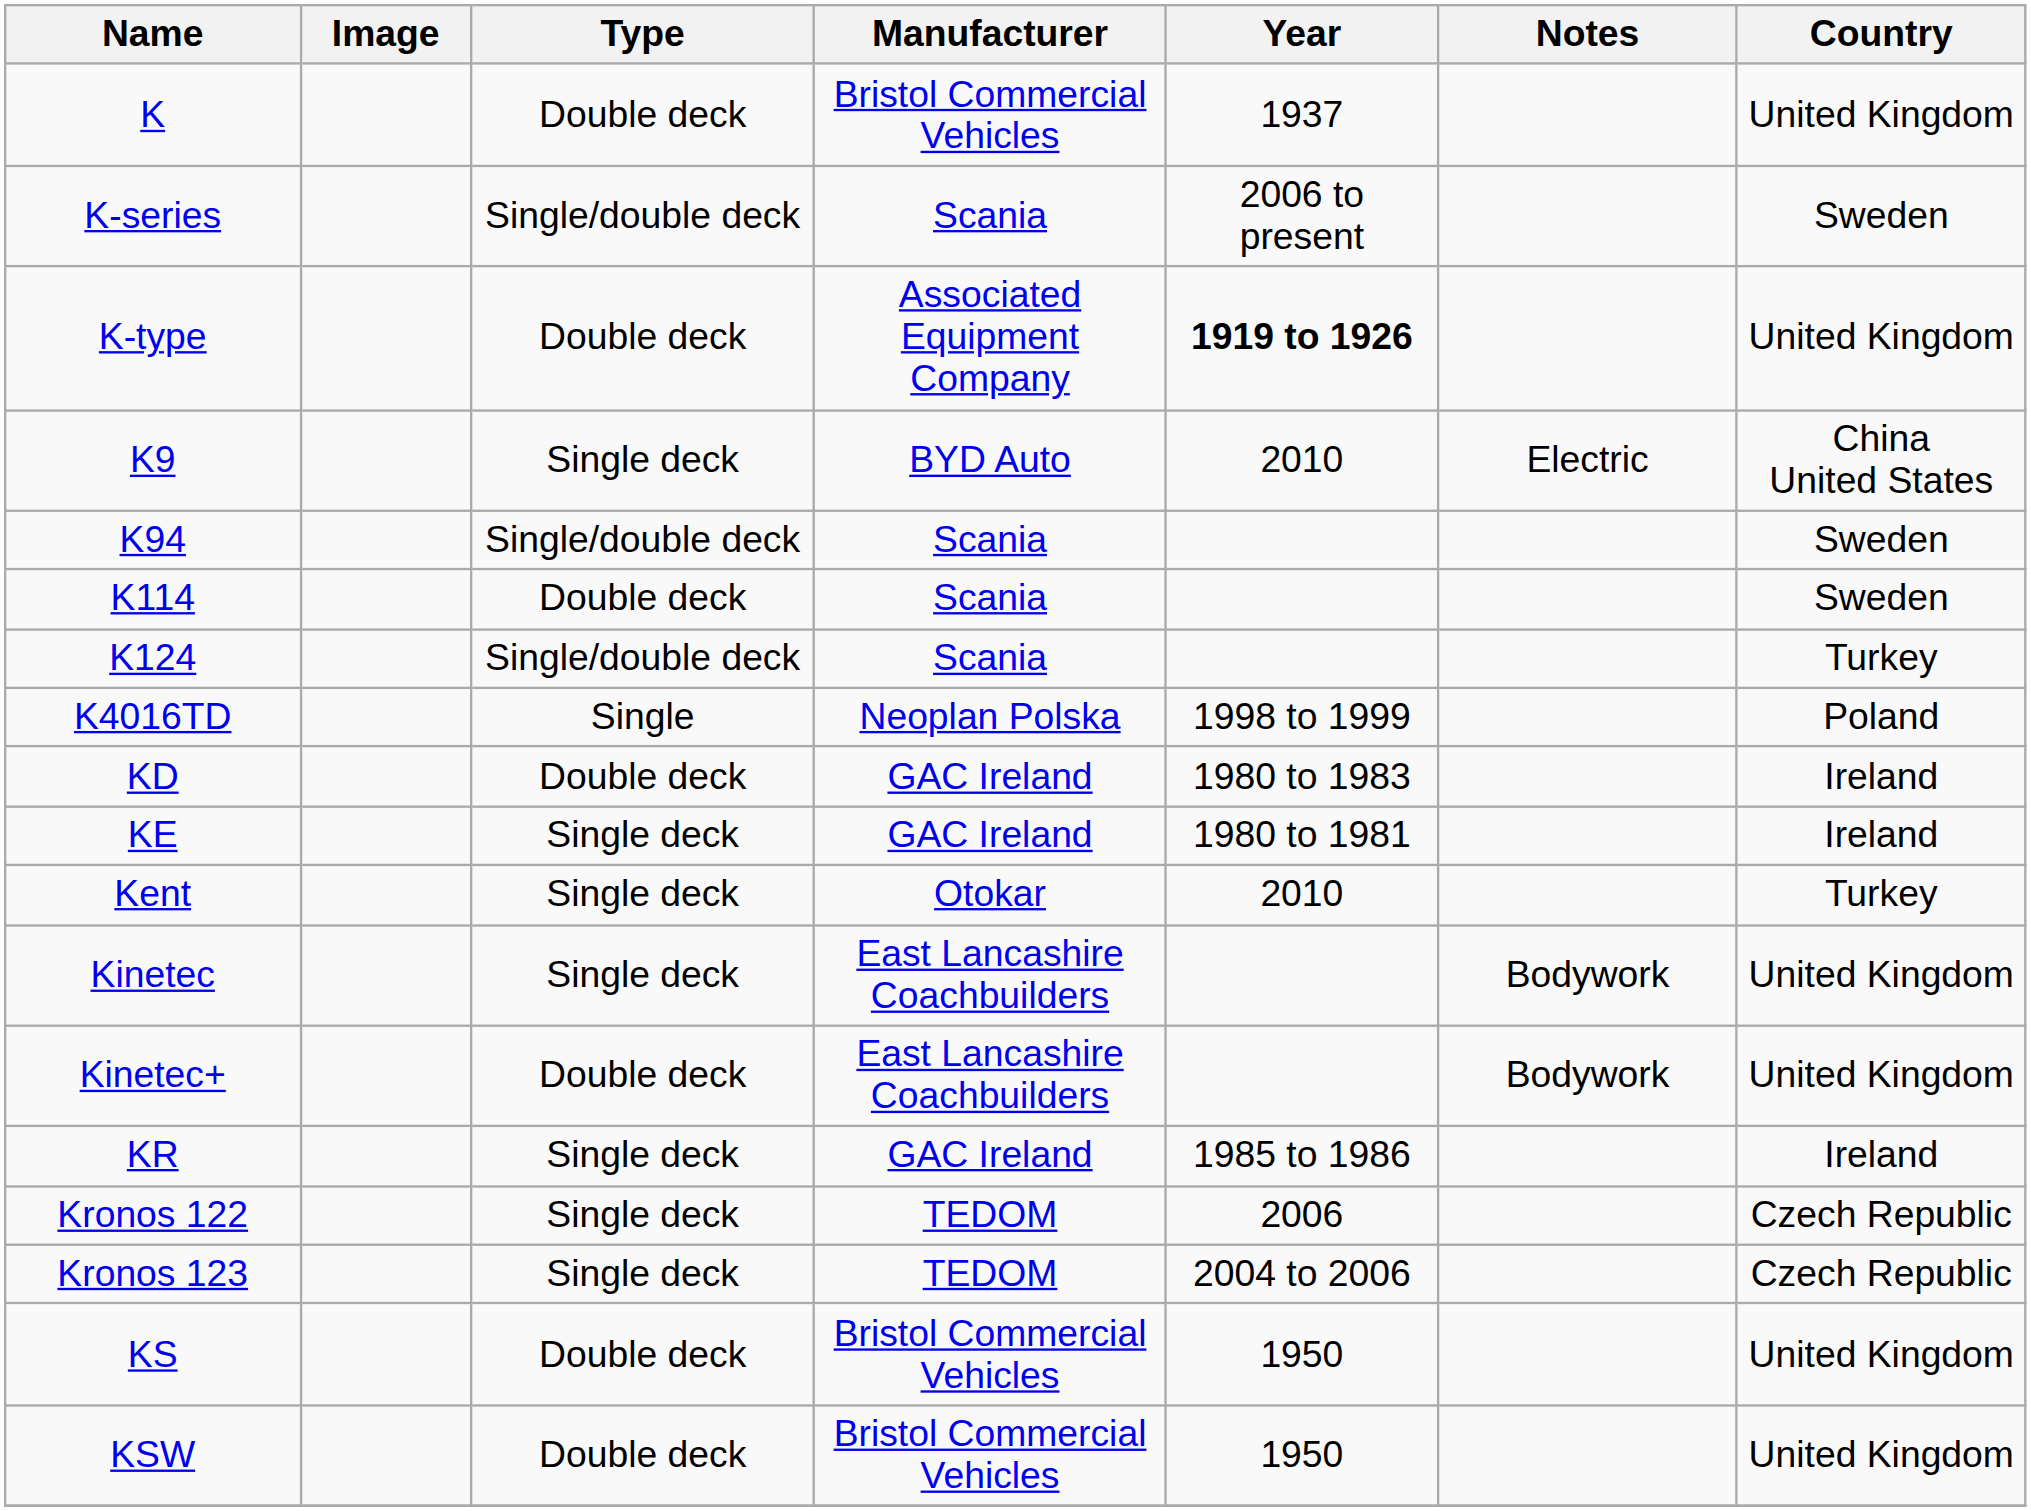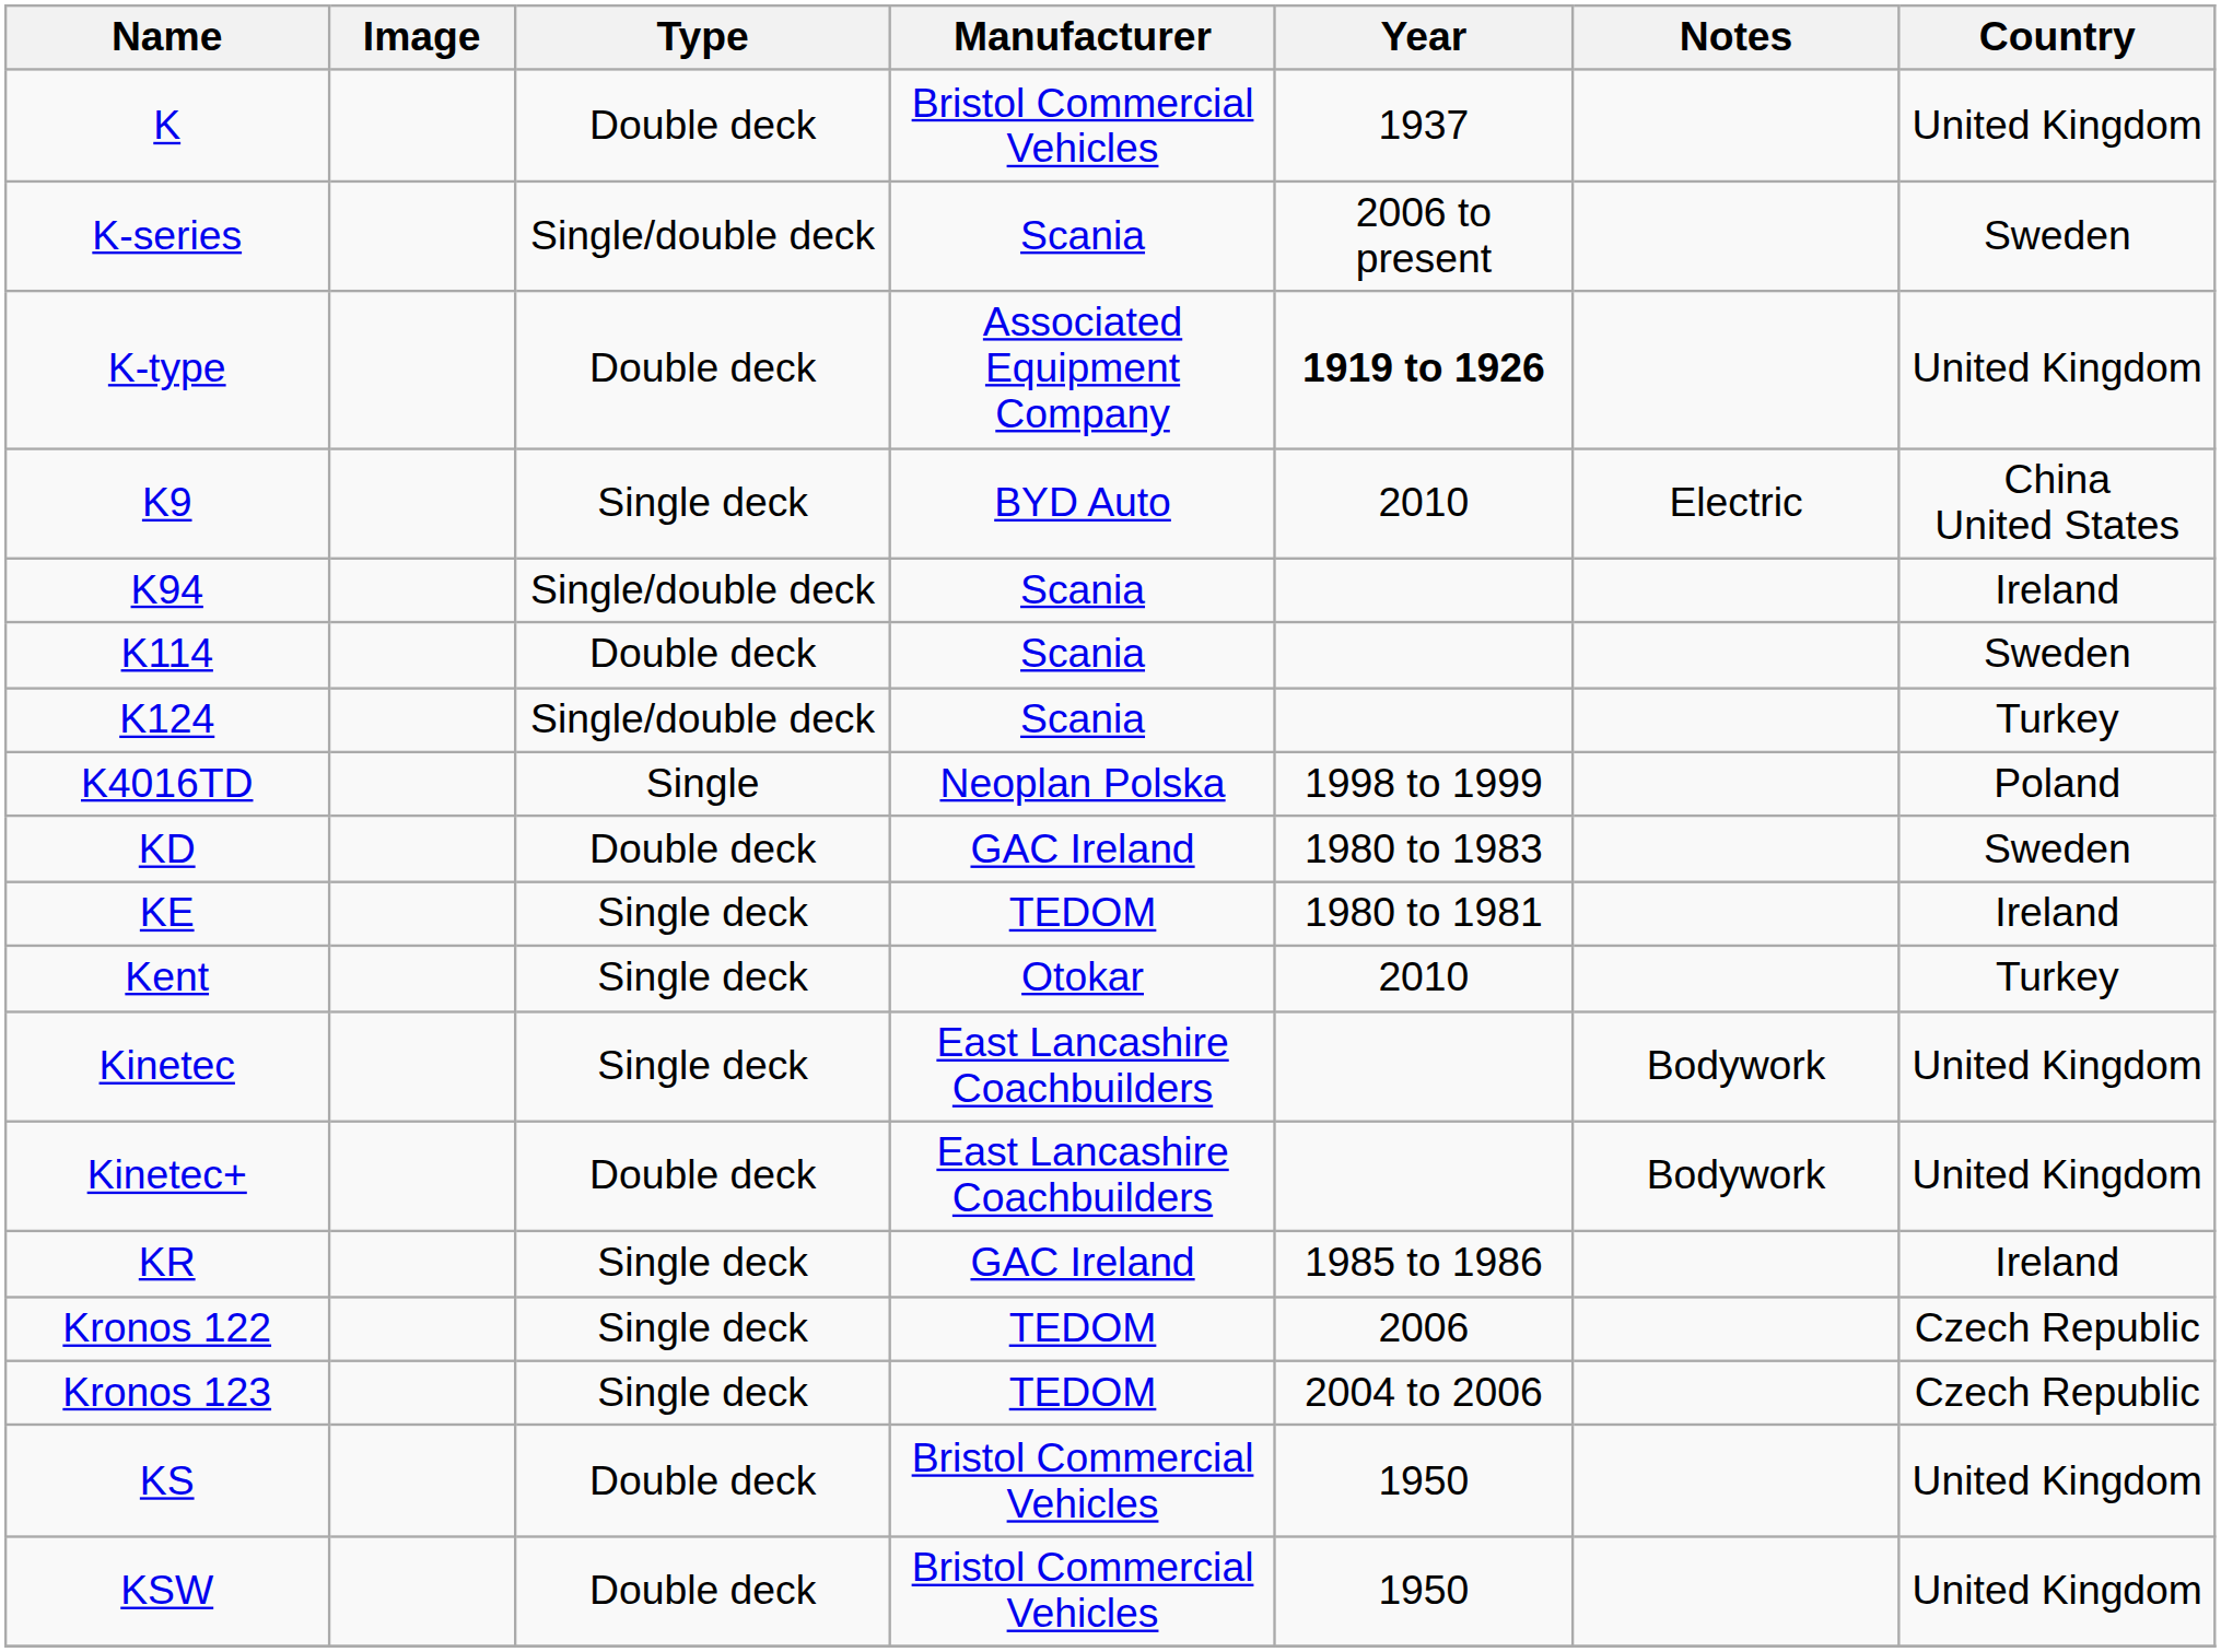 <table class="wikitable sortable sticky-header mw-datatable" style=text-align:center;>
 <tr>
 <th style="width:15em;">Name</th>
 <th style="width:7em;">Image</th>
 <th style="width:15em;">Type</th>
 <th style="width:15em;">Manufacturer</th>
 <th style="width:15em;">Year</th>
 <th class="unsortable", style="width:15em;">Notes</th>
 <th style="width:15em;">Country</th>
 </tr>
 <tr>
 <td><a href='#'>K</a></td>
 <td></td>
 <td>Double deck</td>
 <td><a href='#'>Bristol Commercial Vehicles</a></td>
 <td>1937</td>
 <td></td>
 <td>United Kingdom</td>
 </tr>
 <tr>
 <td><a href='#'>K-series</a></td>
 <td></td>
 <td>Single/double deck</td>
 <td><a href='#'>Scania</a></td>
 <td>2006 to present</td>
 <td></td>
 <td>Sweden</td>
 </tr>
 <tr>
 <td><a href='#'>K-type</a></td>
 <td></td>
 <td>Double deck</td>
 <td><a href='#'>Associated Equipment Company</a></td>
 <td><strong>1919 to 1926</strong></td>
 <td></td>
 <td>United Kingdom</td>
 </tr>
 <tr>
 <td><a href='#'>K9</a></td>
 <td></td>
 <td>Single deck</td>
 <td><a href='#'>BYD Auto</a></td>
 <td>2010</td>
 <td>Electric</td>
 <td>China<br>United States</td>
 </tr>
 <tr>
 <td><a href='#'>K94</a></td>
 <td></td>
 <td>Single/double deck</td>
 <td><a href='#'>Scania</a></td>
 <td></td>
 <td></td>
-<td>Sweden</td>
+<td>Ireland</td>
 </tr>
 <tr>
 <td><a href='#'>K114</a></td>
 <td></td>
 <td>Double deck</td>
 <td><a href='#'>Scania</a></td>
 <td></td>
 <td></td>
 <td>Sweden</td>
 </tr>
 <tr>
 <td><a href='#'>K124</a></td>
 <td></td>
 <td>Single/double deck</td>
 <td><a href='#'>Scania</a></td>
 <td></td>
 <td></td>
 <td>Turkey</td>
 </tr>
 <tr>
 <td><a href='#'>K4016TD</a></td>
 <td></td>
 <td>Single</td>
 <td><a href='#'>Neoplan Polska</a></td>
 <td>1998 to 1999</td>
 <td></td>
 <td>Poland</td>
 </tr>
 <tr>
 <td><a href='#'>KD</a></td>
 <td></td>
 <td>Double deck</td>
 <td><a href='#'>GAC Ireland</a></td>
 <td>1980 to 1983</td>
 <td></td>
-<td>Ireland</td>
+<td>Sweden</td>
 </tr>
 <tr>
 <td><a href='#'>KE</a></td>
 <td></td>
 <td>Single deck</td>
-<td><a href='#'>GAC Ireland</a></td>
+<td><a href='#'>TEDOM</a></td>
 <td>1980 to 1981</td>
 <td></td>
 <td>Ireland</td>
 </tr>
 <tr>
 <td><a href='#'>Kent</a></td>
 <td></td>
 <td>Single deck</td>
 <td><a href='#'>Otokar</a></td>
 <td>2010</td>
 <td></td>
 <td>Turkey</td>
 </tr>
 <tr>
 <td><a href='#'>Kinetec</a></td>
 <td></td>
 <td>Single deck</td>
 <td><a href='#'>East Lancashire Coachbuilders</a></td>
 <td></td>
 <td>Bodywork</td>
 <td>United Kingdom</td>
 </tr>
 <tr>
 <td><a href='#'>Kinetec+</a></td>
 <td></td>
 <td>Double deck</td>
 <td><a href='#'>East Lancashire Coachbuilders</a></td>
 <td></td>
 <td>Bodywork</td>
 <td>United Kingdom</td>
 </tr>
 <tr>
 <td><a href='#'>KR</a></td>
 <td></td>
 <td>Single deck</td>
 <td><a href='#'>GAC Ireland</a></td>
 <td>1985 to 1986</td>
 <td></td>
 <td>Ireland</td>
 </tr>
 <tr>
 <td><a href='#'>Kronos 122</a></td>
 <td></td>
 <td>Single deck</td>
 <td><a href='#'>TEDOM</a></td>
 <td>2006</td>
 <td></td>
 <td>Czech Republic</td>
 </tr>
 <tr>
 <td><a href='#'>Kronos 123</a></td>
 <td></td>
 <td>Single deck</td>
 <td><a href='#'>TEDOM</a></td>
 <td>2004 to 2006</td>
 <td></td>
 <td>Czech Republic</td>
 </tr>
 <tr>
 <td><a href='#'>KS</a></td>
 <td></td>
 <td>Double deck</td>
 <td><a href='#'>Bristol Commercial Vehicles</a></td>
 <td>1950</td>
 <td></td>
 <td>United Kingdom</td>
 </tr>
 <tr>
 <td><a href='#'>KSW</a></td>
 <td></td>
 <td>Double deck</td>
 <td><a href='#'>Bristol Commercial Vehicles</a></td>
 <td>1950</td>
 <td></td>
 <td>United Kingdom</td>
 </tr>
 <tr>
 </tr>
 </table>
